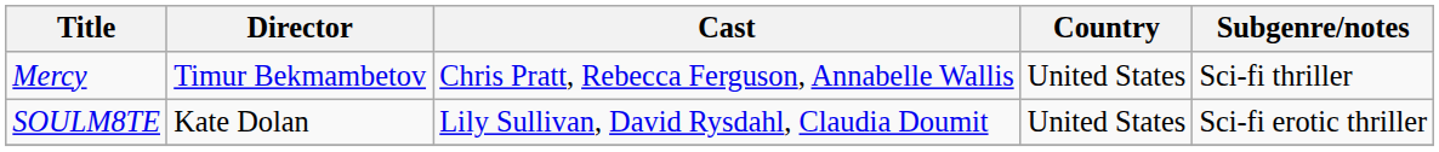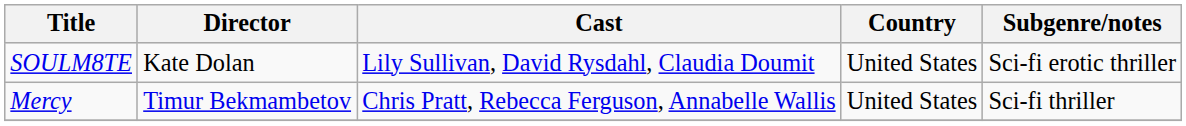 <table class="wikitable">
 <tr>
 <th>Title</th>
 <th>Director</th>
 <th>Cast</th>
 <th>Country</th>
 <th>Subgenre/notes</th>
 </tr>
 <tr>
+<td><em><a href='#'>SOULM8TE</a></em></td>
+<td>Kate Dolan</td>
+<td><a href='#'>Lily Sullivan</a>, <a href='#'>David Rysdahl</a>, <a href='#'>Claudia Doumit</a></td>
+<td>United States</td>
+<td>Sci-fi erotic thriller</td>
+</tr>
+<tr>
 <td><em><a href='#'>Mercy</a></em></td>
 <td><a href='#'>Timur Bekmambetov</a></td>
 <td><a href='#'>Chris Pratt</a>, <a href='#'>Rebecca Ferguson</a>, <a href='#'>Annabelle Wallis</a></td>
 <td>United States</td>
 <td>Sci-fi thriller</td>
 </tr>
 <tr>
-<td><em><a href='#'>SOULM8TE</a></em></td>
-<td>Kate Dolan</td>
-<td><a href='#'>Lily Sullivan</a>, <a href='#'>David Rysdahl</a>, <a href='#'>Claudia Doumit</a></td>
-<td>United States</td>
-<td>Sci-fi erotic thriller</td>
-</tr>
-<tr>
 </tr>
 </table>
